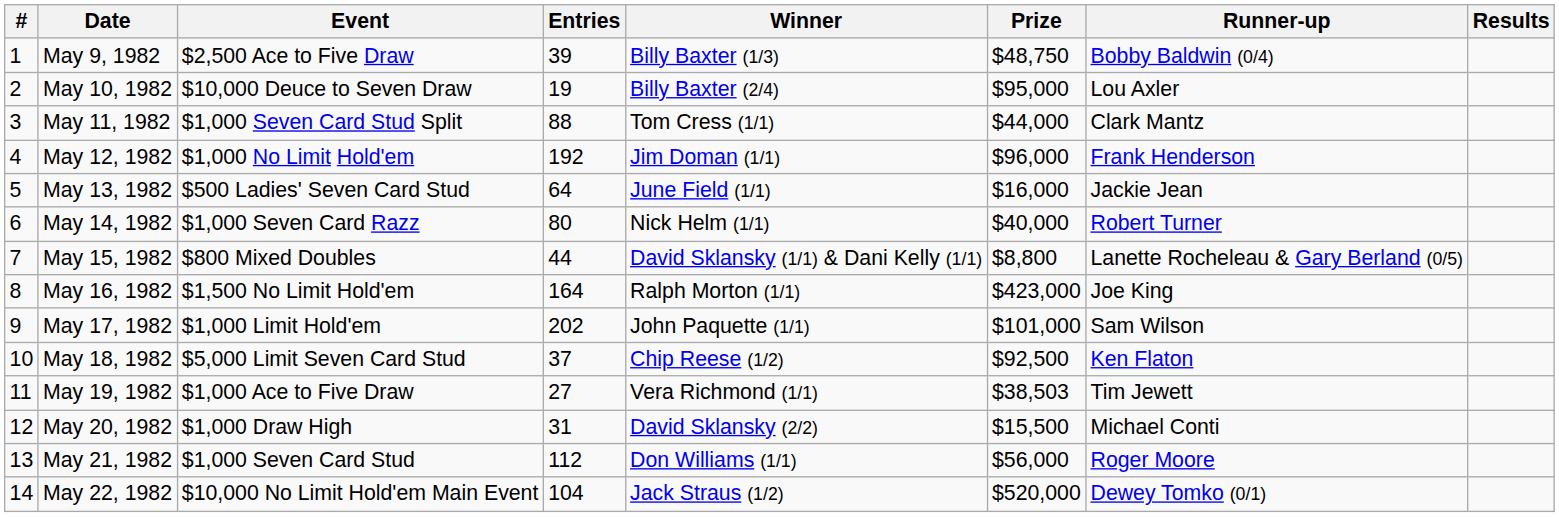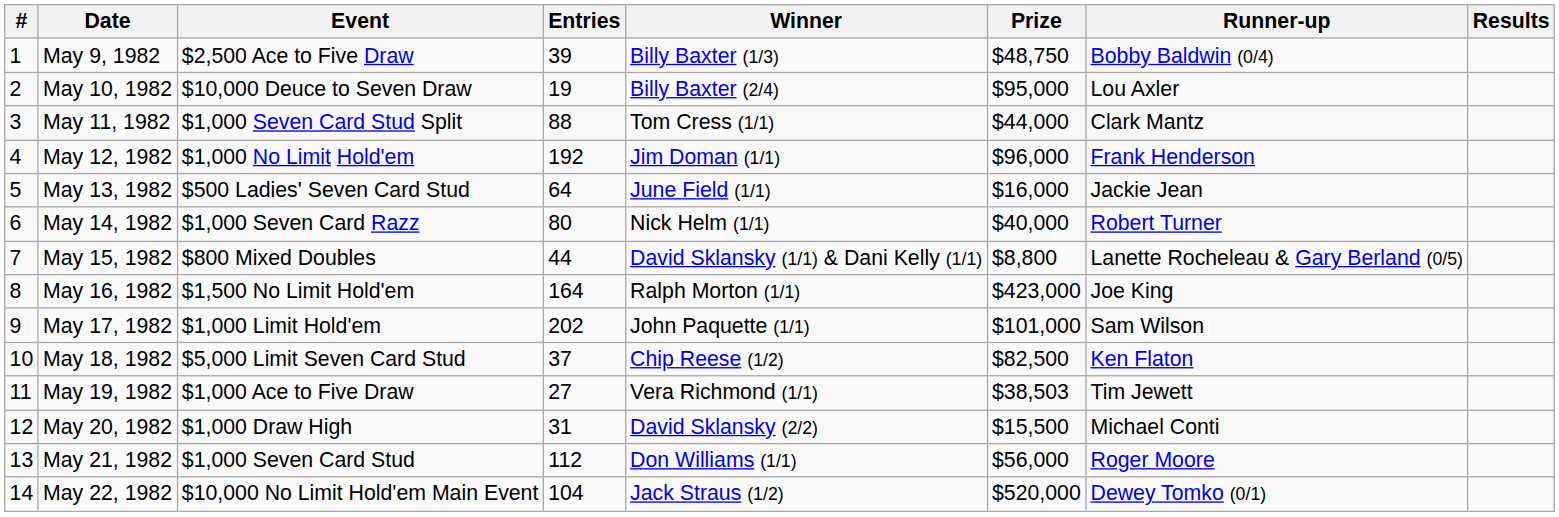 <table class="wikitable sortable">
 <tr>
 <th>#</th>
 <th>Date</th>
 <th bgcolor="#FFEBAD">Event</th>
 <th>Entries</th>
 <th bgcolor="#FFEBAD">Winner</th>
 <th bgcolor="#FFEBAD">Prize</th>
 <th bgcolor="#FFEBAD">Runner-up</th>
 <th>Results</th>
 </tr>
 <tr>
 <td>1</td>
 <td>May 9, 1982</td>
 <td>$2,500 Ace to Five <a href='#'>Draw</a></td>
 <td>39</td>
 <td><a href='#'>Billy Baxter</a> <small>(1/3)</small></td>
 <td>$48,750</td>
 <td><a href='#'>Bobby Baldwin</a> <small>(0/4)</small></td>
 <td></td>
 </tr>
 <tr>
 <td>2</td>
 <td>May 10, 1982</td>
 <td>$10,000 Deuce to Seven Draw</td>
 <td>19</td>
 <td><a href='#'>Billy Baxter</a> <small>(2/4)</small></td>
 <td>$95,000</td>
 <td>Lou Axler</td>
 <td></td>
 </tr>
 <tr>
 <td>3</td>
 <td>May 11, 1982</td>
 <td>$1,000 <a href='#'>Seven Card Stud</a> Split</td>
 <td>88</td>
 <td>Tom Cress <small>(1/1)</small></td>
 <td>$44,000</td>
 <td>Clark Mantz</td>
 <td></td>
 </tr>
 <tr>
 <td>4</td>
 <td>May 12, 1982</td>
 <td>$1,000 <a href='#'>No Limit</a> <a href='#'>Hold'em</a></td>
 <td>192</td>
 <td><a href='#'>Jim Doman</a> <small>(1/1)</small></td>
 <td>$96,000</td>
 <td><a href='#'>Frank Henderson</a></td>
 <td></td>
 </tr>
 <tr>
 <td>5</td>
 <td>May 13, 1982</td>
 <td>$500 Ladies' Seven Card Stud</td>
 <td>64</td>
 <td><a href='#'>June Field</a> <small>(1/1)</small></td>
 <td>$16,000</td>
 <td>Jackie Jean</td>
 <td></td>
 </tr>
 <tr>
 <td>6</td>
 <td>May 14, 1982</td>
 <td>$1,000 Seven Card <a href='#'>Razz</a></td>
 <td>80</td>
 <td>Nick Helm <small>(1/1)</small></td>
 <td>$40,000</td>
 <td><a href='#'>Robert Turner</a></td>
 <td></td>
 </tr>
 <tr>
 <td>7</td>
 <td>May 15, 1982</td>
 <td>$800 Mixed Doubles</td>
 <td>44</td>
 <td><a href='#'>David Sklansky</a> <small>(1/1)</small> & Dani Kelly <small>(1/1)</small></td>
 <td>$8,800</td>
 <td>Lanette Rocheleau & <a href='#'>Gary Berland</a> <small>(0/5)</small></td>
 <td></td>
 </tr>
 <tr>
 <td>8</td>
 <td>May 16, 1982</td>
 <td>$1,500 No Limit Hold'em</td>
 <td>164</td>
 <td>Ralph Morton <small>(1/1)</small></td>
 <td>$423,000</td>
 <td>Joe King</td>
 <td></td>
 </tr>
 <tr>
 <td>9</td>
 <td>May 17, 1982</td>
 <td>$1,000 Limit Hold'em</td>
 <td>202</td>
 <td>John Paquette <small>(1/1)</small></td>
 <td>$101,000</td>
 <td>Sam Wilson</td>
 <td></td>
 </tr>
 <tr>
 <td>10</td>
 <td>May 18, 1982</td>
 <td>$5,000 Limit Seven Card Stud</td>
 <td>37</td>
 <td><a href='#'>Chip Reese</a> <small>(1/2)</small></td>
-<td>$92,500</td>
+<td>$82,500</td>
 <td><a href='#'>Ken Flaton</a></td>
 <td></td>
 </tr>
 <tr>
 <td>11</td>
 <td>May 19, 1982</td>
 <td>$1,000 Ace to Five Draw</td>
 <td>27</td>
 <td>Vera Richmond <small>(1/1)</small></td>
 <td>$38,503</td>
 <td>Tim Jewett</td>
 <td></td>
 </tr>
 <tr>
 <td>12</td>
 <td>May 20, 1982</td>
 <td>$1,000 Draw High</td>
 <td>31</td>
 <td><a href='#'>David Sklansky</a> <small>(2/2)</small></td>
 <td>$15,500</td>
 <td>Michael Conti</td>
 <td></td>
 </tr>
 <tr>
 <td>13</td>
 <td>May 21, 1982</td>
 <td>$1,000 Seven Card Stud</td>
 <td>112</td>
 <td><a href='#'>Don Williams</a> <small>(1/1)</small></td>
 <td>$56,000</td>
 <td><a href='#'>Roger Moore</a></td>
 <td></td>
 </tr>
 <tr>
 <td>14</td>
 <td>May 22, 1982</td>
 <td>$10,000 No Limit Hold'em Main Event</td>
 <td>104</td>
 <td><a href='#'>Jack Straus</a> <small>(1/2)</small></td>
 <td>$520,000</td>
 <td><a href='#'>Dewey Tomko</a> <small>(0/1)</small></td>
 <td></td>
 </tr>
 </table>
